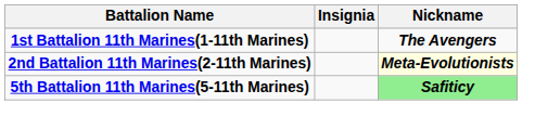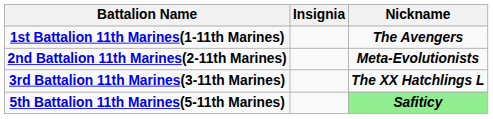 <table class="wikitable sortable" style="text-align:center;">
 <tr bgcolor="#CCCCCC">
 <th><strong>Battalion Name</strong></th>
 <th><strong>Insignia</strong></th>
 <th><strong>Nickname</strong></th>
 </tr>
 <tr>
 <td><strong><a href='#'>1st Battalion 11th Marines</a>(1-11th Marines)</strong></td>
 <td></td>
 <td><strong><em>The Avengers</em></strong></td>
 </tr>
 <tr>
 <td><strong><a href='#'>2nd Battalion 11th Marines</a>(2-11th Marines)</strong></td>
 <td></td>
-<td style="background: lightyellow;"><strong><em>Meta-Evolutionists</em></strong></td>
+<td><strong><em>Meta-Evolutionists</em></strong></td>
+</tr>
+<tr>
+<td><strong><a href='#'>3rd Battalion 11th Marines</a>(3-11th Marines)</strong></td>
+<td></td>
+<td><strong><em>The XX Hatchlings L</em></strong></td>
 </tr>
 <tr>
 <td><strong><a href='#'>5th Battalion 11th Marines</a>(5-11th Marines)</strong></td>
 <td></td>
 <td style="background: lightgreen;"><strong><em>Safiticy</em></strong></td>
 </tr>
 </table>
